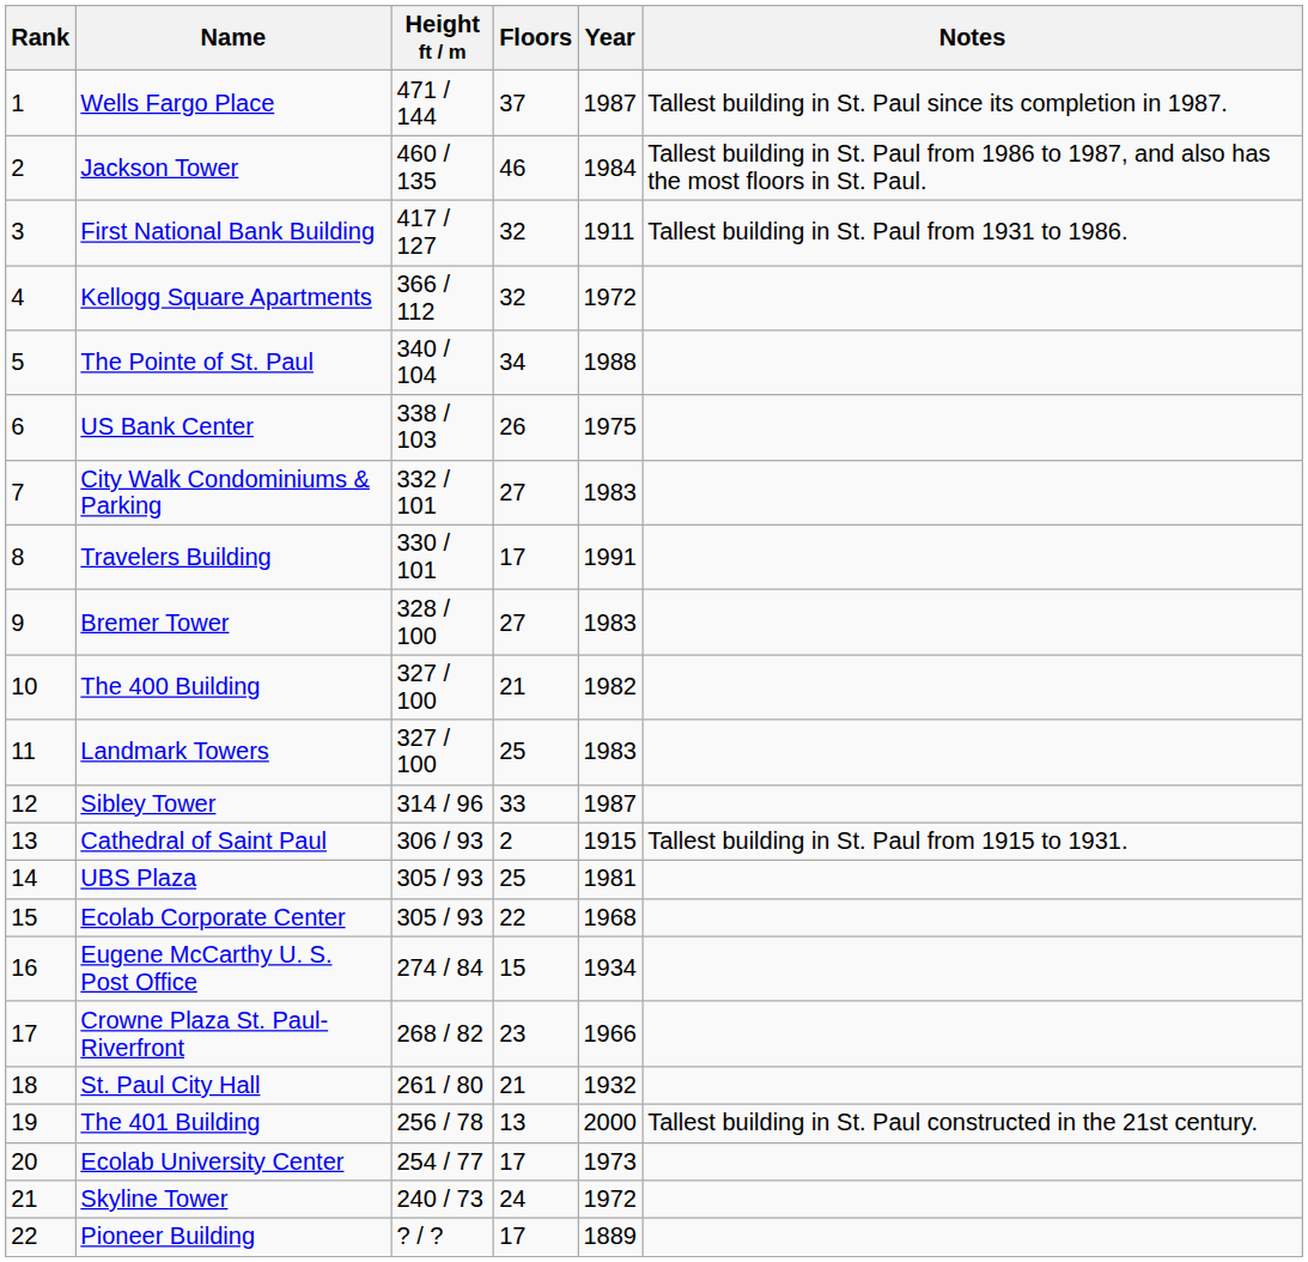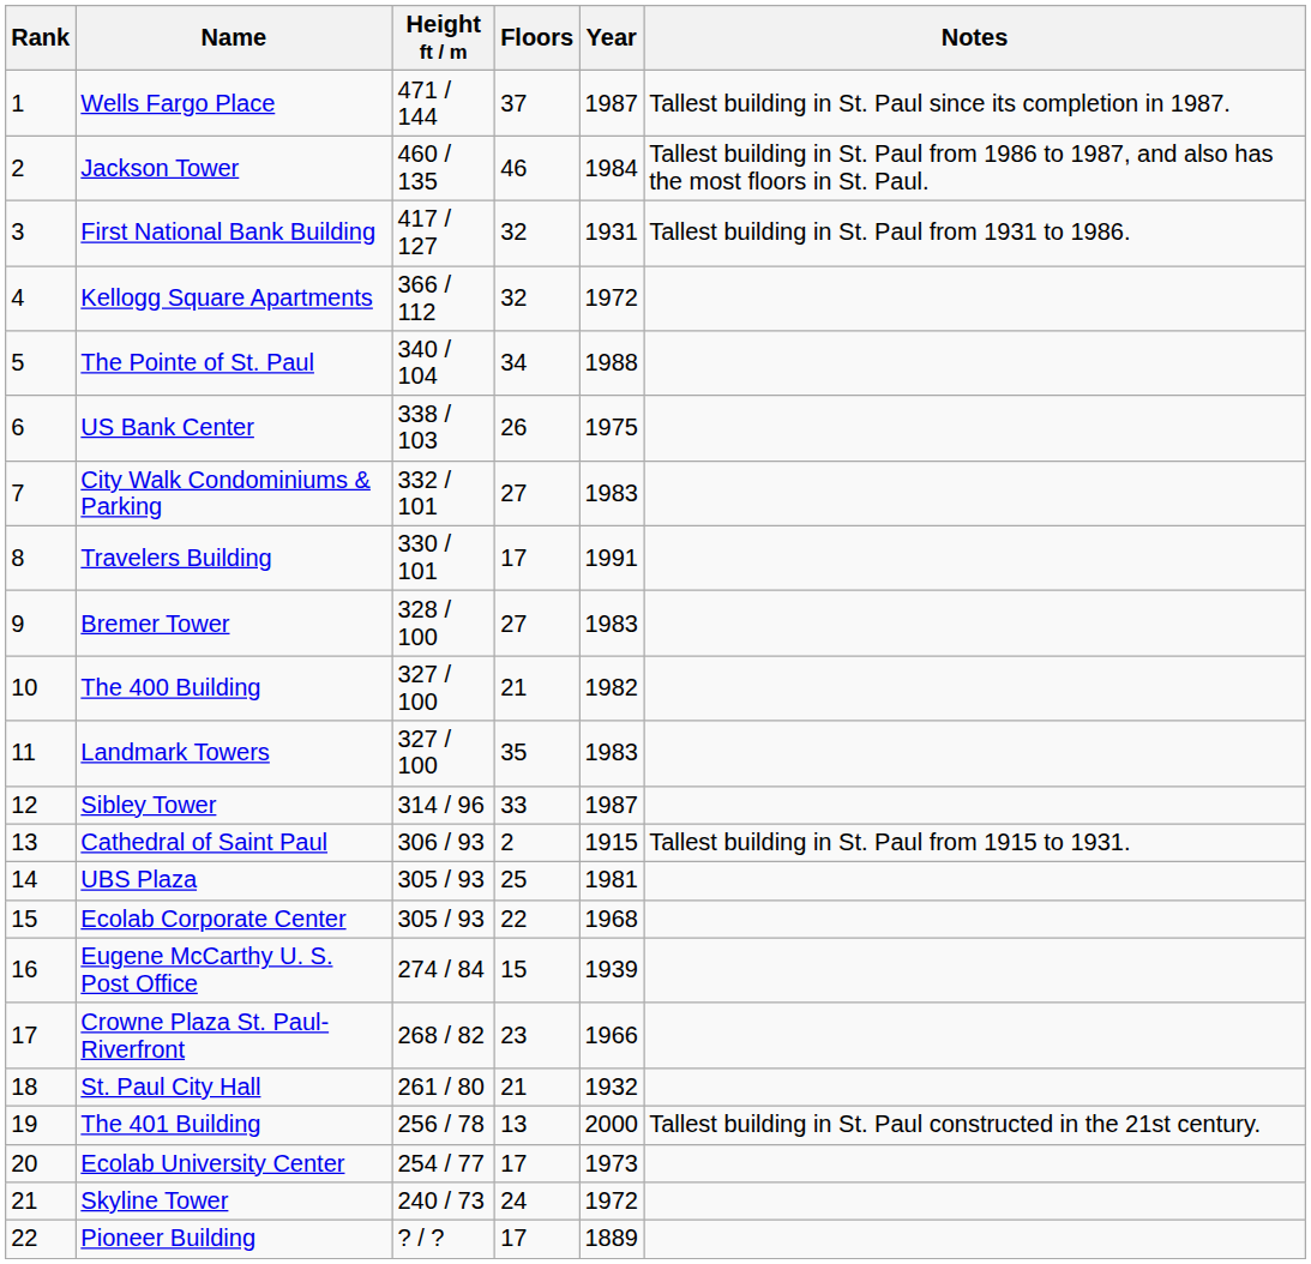 <table class="wikitable sortable">
 <tr>
 <th>Rank</th>
 <th>Name</th>
 <th>Height<br><small>ft / m</small></th>
 <th>Floors</th>
 <th>Year</th>
 <th class="unsortable">Notes</th>
 </tr>
 <tr>
 <td>1</td>
 <td><a href='#'>Wells Fargo Place</a></td>
 <td>471 / 144</td>
 <td>37</td>
 <td>1987</td>
 <td>Tallest building in St. Paul since its completion in 1987.</td>
 </tr>
 <tr>
 <td>2</td>
 <td><a href='#'>Jackson Tower</a></td>
 <td>460 / 135</td>
 <td>46</td>
 <td>1984</td>
 <td>Tallest building in St. Paul from 1986 to 1987, and also has the most floors in St. Paul.</td>
 </tr>
 <tr>
 <td>3</td>
 <td><a href='#'>First National Bank Building</a></td>
 <td>417 / 127</td>
 <td>32</td>
-<td>1911</td>
+<td>1931</td>
 <td>Tallest building in St. Paul from 1931 to 1986.</td>
 </tr>
 <tr>
 <td>4</td>
 <td><a href='#'>Kellogg Square Apartments</a></td>
 <td>366 / 112</td>
 <td>32</td>
 <td>1972</td>
 <td></td>
 </tr>
 <tr>
 <td>5</td>
 <td><a href='#'>The Pointe of St. Paul</a></td>
 <td>340 / 104</td>
 <td>34</td>
 <td>1988</td>
 <td></td>
 </tr>
 <tr>
 <td>6</td>
 <td><a href='#'>US Bank Center</a></td>
 <td>338 / 103</td>
 <td>26</td>
 <td>1975</td>
 <td></td>
 </tr>
 <tr>
 <td>7</td>
 <td><a href='#'>City Walk Condominiums & Parking</a></td>
 <td>332 / 101</td>
 <td>27</td>
 <td>1983</td>
 <td></td>
 </tr>
 <tr>
 <td>8</td>
 <td><a href='#'>Travelers Building</a></td>
 <td>330 / 101</td>
 <td>17</td>
 <td>1991</td>
 <td></td>
 </tr>
 <tr>
 <td>9</td>
 <td><a href='#'>Bremer Tower</a></td>
 <td>328 / 100</td>
 <td>27</td>
 <td>1983</td>
 <td></td>
 </tr>
 <tr>
 <td>10</td>
 <td><a href='#'>The 400 Building</a></td>
 <td>327 / 100</td>
 <td>21</td>
 <td>1982</td>
 <td></td>
 </tr>
 <tr>
 <td>11</td>
 <td><a href='#'>Landmark Towers</a></td>
 <td>327 / 100</td>
-<td>25</td>
+<td>35</td>
 <td>1983</td>
 <td></td>
 </tr>
 <tr>
 <td>12</td>
 <td><a href='#'>Sibley Tower</a></td>
 <td>314 / 96</td>
 <td>33</td>
 <td>1987</td>
 <td></td>
 </tr>
 <tr>
 <td>13</td>
 <td><a href='#'>Cathedral of Saint Paul</a></td>
 <td>306 / 93</td>
 <td>2</td>
 <td>1915</td>
 <td>Tallest building in St. Paul from 1915 to 1931.</td>
 </tr>
 <tr>
 <td>14</td>
 <td><a href='#'>UBS Plaza</a></td>
 <td>305 / 93</td>
 <td>25</td>
 <td>1981</td>
 <td></td>
 </tr>
 <tr>
 <td>15</td>
 <td><a href='#'>Ecolab Corporate Center</a></td>
 <td>305 / 93</td>
 <td>22</td>
 <td>1968</td>
 <td></td>
 </tr>
 <tr>
 <td>16</td>
 <td><a href='#'>Eugene McCarthy U. S. Post Office</a></td>
 <td>274 / 84</td>
 <td>15</td>
-<td>1934</td>
+<td>1939</td>
 <td></td>
 </tr>
 <tr>
 <td>17</td>
 <td><a href='#'>Crowne Plaza St. Paul-Riverfront</a></td>
 <td>268 / 82</td>
 <td>23</td>
 <td>1966</td>
 <td></td>
 </tr>
 <tr>
 <td>18</td>
 <td><a href='#'>St. Paul City Hall</a></td>
 <td>261 / 80</td>
 <td>21</td>
 <td>1932</td>
 <td></td>
 </tr>
 <tr>
 <td>19</td>
 <td><a href='#'>The 401 Building</a></td>
 <td>256 / 78</td>
 <td>13</td>
 <td>2000</td>
 <td>Tallest building in St. Paul constructed in the 21st century.</td>
 </tr>
 <tr>
 <td>20</td>
 <td><a href='#'>Ecolab University Center</a></td>
 <td>254 / 77</td>
 <td>17</td>
 <td>1973</td>
 <td></td>
 </tr>
 <tr>
 <td>21</td>
 <td><a href='#'>Skyline Tower</a></td>
 <td>240 / 73</td>
 <td>24</td>
 <td>1972</td>
 <td></td>
 </tr>
 <tr>
 <td>22</td>
 <td><a href='#'>Pioneer Building</a></td>
 <td>? / ?</td>
 <td>17</td>
 <td>1889</td>
 <td></td>
 </tr>
 <tr>
 </tr>
 </table>
